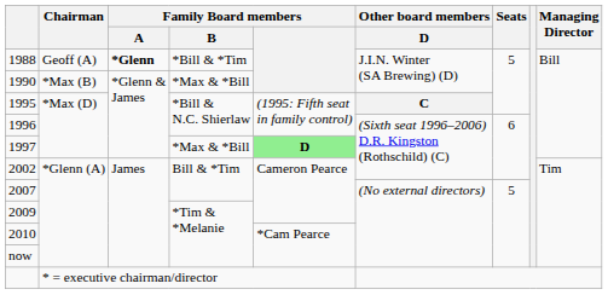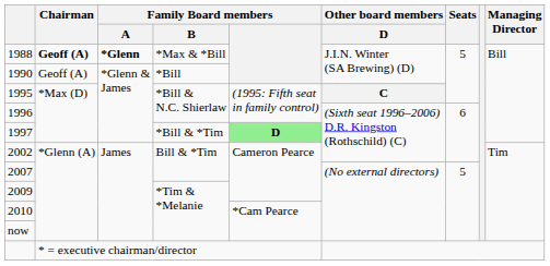 <table Class=wikitable>
 <tr valign=top>
 <th rowspan=2></th>
 <th rowspan=2>Chairman</th>
 <th colspan=3>Family Board members</th>
 <th rowspan=1>Other board members</th>
 <th rowspan=2>Seats</th>
 <th rowspan=12></th>
 <th rowspan=2>Managing<br>Director</th>
 </tr>
 <tr valign=bottom>
 <th>A</th>
 <th>B</th>
 <th rowspan=3></th>
 <th>D</th>
 </tr>
 <tr valign=top>
 <td>1988</td>
-<td>Geoff (A)</td>
+<td><strong>Geoff (A)</strong></td>
 <td><strong>*Glenn</strong></td>
-<td rowspan=1>*Bill & *Tim</td>
+<td>*Max & *Bill</td>
 <td rowspan=2>J.I.N. Winter<br>(SA Brewing) (D)</td>
 <td rowspan=3; align=center>5</td>
 <td rowspan=5>Bill</td>
 </tr>
 <tr valign=top>
 <td>1990</td>
-<td rowspan=1>*Max (B)</td>
+<td>Geoff (A)</td>
 <td rowspan=4>*Glenn &<br>James</td>
-<td>*Max & *Bill</td>
+<td rowspan=1>*Bill</td>
 </tr>
 <tr valign=top>
 <td>1995</td>
 <td rowspan=3>*Max (D)</td>
 <td rowspan=2>*Bill &<br>N.C. Shierlaw</td>
 <td rowspan=2><em>(1995: Fifth seat<br>in family control)</em></td>
 <th>C</th>
 </tr>
 <tr valign=top>
 <td>1996</td>
 <td rowspan=3><em>(Sixth seat 1996–2006)</em><br><a href='#'>D.R. Kingston</a><br> (Rothschild) (C)</td>
 <td rowspan=3; align=center>6</td>
 </tr>
 <tr valign=top>
 <td>1997</td>
-<td>*Max & *Bill</td>
+<td rowspan=1>*Bill & *Tim</td>
 <td align=center style="background: lightgreen;"><strong>D</strong></td>
 </tr>
 <tr valign=top>
 <td>2002</td>
 <td rowspan=5>*Glenn (A)</td>
 <td rowspan=5>James</td>
 <td rowspan=2>Bill & *Tim</td>
 <td rowspan=3>Cameron Pearce</td>
 <td rowspan=5>Tim</td>
 </tr>
 <tr valign=top>
 <td>2007</td>
 <td rowspan=4><em>(No external directors)</em></td>
 <td rowspan=4; align=center>5</td>
 </tr>
 <tr valign=top>
 <td>2009</td>
 <td rowspan=3>*Tim &<br>*Melanie</td>
 </tr>
 <tr valign=top>
 <td>2010</td>
 <td rowspan=2>*Cam Pearce</td>
 </tr>
 <tr valign=top>
 <td>now</td>
 </tr>
 <tr>
 <td></td>
 <td colspan=4>* = executive chairman/director</td>
 </tr>
 </table>
